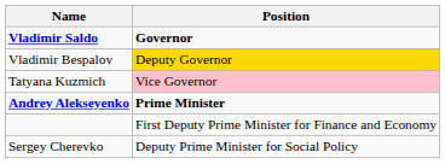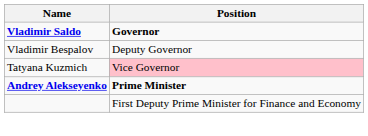 <table class="wikitable">
 <tr>
 <th>Name</th>
 <th>Position</th>
 </tr>
 <tr>
 <td><strong><a href='#'>Vladimir Saldo</a></strong></td>
 <td><strong>Governor</strong></td>
 </tr>
 <tr>
 <td>Vladimir Bespalov</td>
-<td style="background: gold;">Deputy Governor</td>
+<td>Deputy Governor</td>
 </tr>
 <tr>
 <td>Tatyana Kuzmich</td>
 <td style="background: pink;">Vice Governor</td>
 </tr>
 <tr>
 <td><strong><a href='#'>Andrey Alekseyenko</a></strong></td>
 <td><strong>Prime Minister</strong></td>
 </tr>
 <tr>
 <td></td>
 <td>First Deputy Prime Minister for Finance and Economy</td>
 </tr>
-<tr>
-<td>Sergey Cherevko</td>
-<td>Deputy Prime Minister for Social Policy</td>
-</tr>
 </table>
